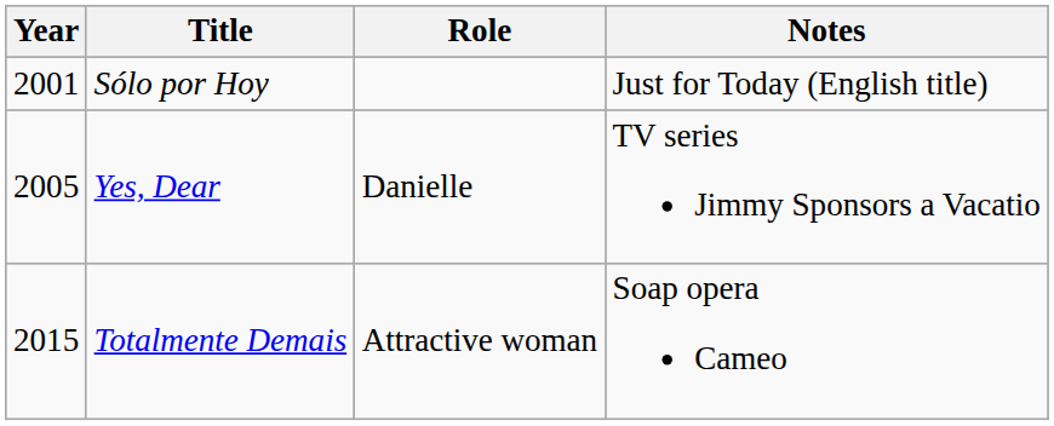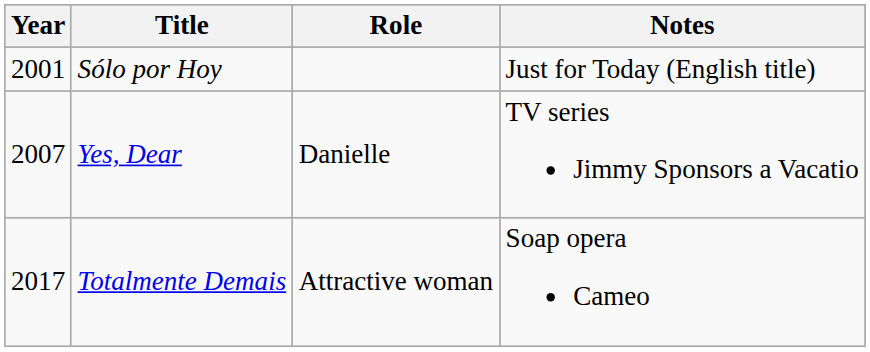 <table class="wikitable">
 <tr>
 <th>Year</th>
 <th>Title</th>
 <th>Role</th>
 <th>Notes</th>
 </tr>
 <tr>
 <td>2001</td>
 <td><em>Sólo por Hoy</em></td>
 <td></td>
 <td>Just for Today (English title)</td>
 </tr>
 <tr>
-<td>2005</td>
+<td>2007</td>
 <td><em><a href='#'>Yes, Dear</a></em></td>
 <td>Danielle</td>
 <td>TV series<br><ul><li>Jimmy Sponsors a Vacatio</li></ul></td>
 </tr>
 <tr>
-<td>2015</td>
+<td>2017</td>
 <td><em><a href='#'>Totalmente Demais</a></em></td>
 <td>Attractive woman</td>
 <td>Soap opera<br><ul><li>Cameo</li></ul></td>
 </tr>
 </table>
